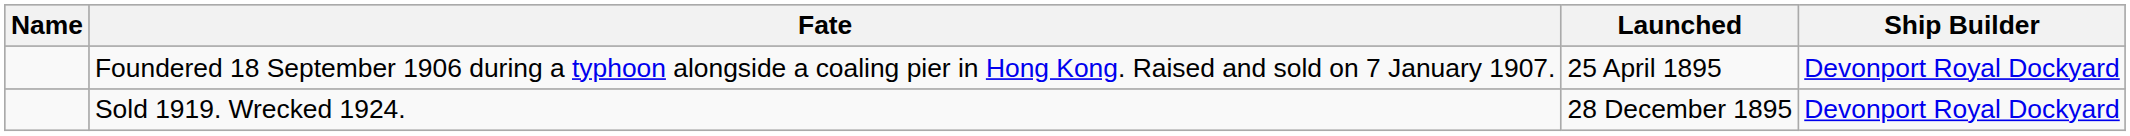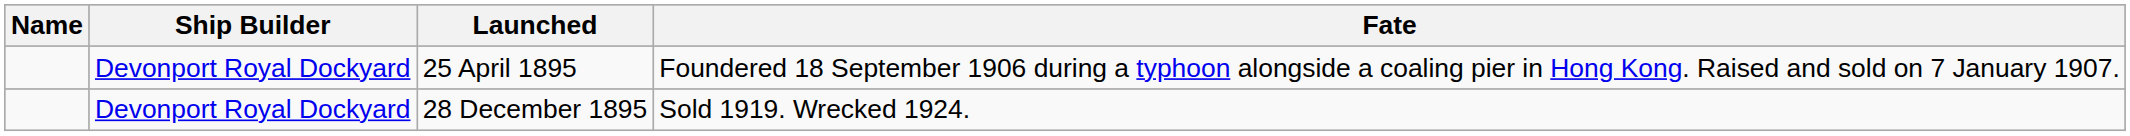 <table class="wikitable" style="text-align:left">
 <tr>
 <th>Name</th>
+<th>Ship Builder</th>
+<th>Launched</th>
 <th>Fate</th>
-<th>Launched</th>
-<th>Ship Builder</th>
 </tr>
 <tr>
 <td></td>
+<td><a href='#'>Devonport Royal Dockyard</a></td>
+<td>25 April 1895</td>
 <td>Foundered 18 September 1906 during a <a href='#'>typhoon</a> alongside a coaling pier in <a href='#'>Hong Kong</a>. Raised and sold on 7 January 1907.</td>
-<td>25 April 1895</td>
-<td><a href='#'>Devonport Royal Dockyard</a></td>
 </tr>
 <tr>
 <td></td>
+<td><a href='#'>Devonport Royal Dockyard</a></td>
+<td>28 December 1895</td>
 <td>Sold 1919.  Wrecked 1924.</td>
-<td>28 December 1895</td>
-<td><a href='#'>Devonport Royal Dockyard</a></td>
 </tr>
 </table>
